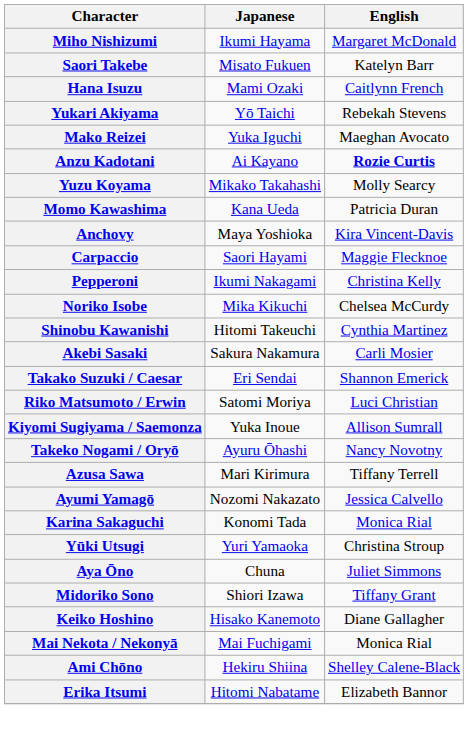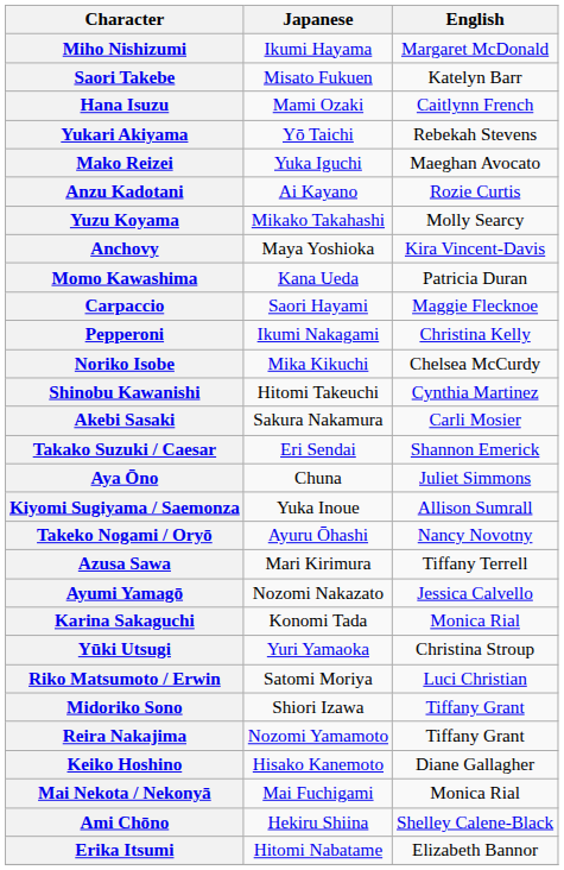 <table class="wikitable" style="text-align:center;">
 <tr>
 <th>Character</th>
 <th>Japanese</th>
 <th>English</th>
 </tr>
 <tr>
 <th><a href='#'>Miho Nishizumi</a></th>
 <td><a href='#'>Ikumi Hayama</a></td>
 <td><a href='#'>Margaret McDonald</a></td>
 </tr>
 <tr>
 <th><a href='#'>Saori Takebe</a></th>
 <td><a href='#'>Misato Fukuen</a></td>
 <td>Katelyn Barr</td>
 </tr>
 <tr>
 <th><a href='#'>Hana Isuzu</a></th>
 <td><a href='#'>Mami Ozaki</a></td>
 <td><a href='#'>Caitlynn French</a></td>
 </tr>
 <tr>
 <th><a href='#'>Yukari Akiyama</a></th>
 <td><a href='#'>Yō Taichi</a></td>
 <td>Rebekah Stevens</td>
 </tr>
 <tr>
 <th><a href='#'>Mako Reizei</a></th>
 <td><a href='#'>Yuka Iguchi</a></td>
 <td>Maeghan Avocato</td>
 </tr>
 <tr>
 <th><a href='#'>Anzu Kadotani</a></th>
 <td><a href='#'>Ai Kayano</a></td>
-<td><strong><a href='#'>Rozie Curtis</a></strong></td>
+<td><a href='#'>Rozie Curtis</a></td>
 </tr>
 <tr>
 <th><a href='#'>Yuzu Koyama</a></th>
 <td><a href='#'>Mikako Takahashi</a></td>
 <td>Molly Searcy</td>
 </tr>
 <tr>
+<th><a href='#'>Anchovy</a></th>
+<td>Maya Yoshioka</td>
+<td><a href='#'>Kira Vincent-Davis</a></td>
+</tr>
+<tr>
 <th><a href='#'>Momo Kawashima</a></th>
 <td><a href='#'>Kana Ueda</a></td>
 <td>Patricia Duran</td>
-</tr>
-<tr>
-<th><a href='#'>Anchovy</a></th>
-<td>Maya Yoshioka</td>
-<td><a href='#'>Kira Vincent-Davis</a></td>
 </tr>
 <tr>
 <th><a href='#'>Carpaccio</a></th>
 <td><a href='#'>Saori Hayami</a></td>
 <td><a href='#'>Maggie Flecknoe</a></td>
 </tr>
 <tr>
 <th><a href='#'>Pepperoni</a></th>
 <td><a href='#'>Ikumi Nakagami</a></td>
 <td><a href='#'>Christina Kelly</a></td>
 </tr>
 <tr>
 <th><a href='#'>Noriko Isobe</a></th>
 <td><a href='#'>Mika Kikuchi</a></td>
 <td>Chelsea McCurdy</td>
 </tr>
 <tr>
 <th><a href='#'>Shinobu Kawanishi</a></th>
 <td>Hitomi Takeuchi</td>
 <td><a href='#'>Cynthia Martinez</a></td>
 </tr>
 <tr>
 <th><a href='#'>Akebi Sasaki</a></th>
 <td>Sakura Nakamura</td>
 <td><a href='#'>Carli Mosier</a></td>
 </tr>
 <tr>
 <th><a href='#'>Takako Suzuki / Caesar</a></th>
 <td><a href='#'>Eri Sendai</a></td>
 <td><a href='#'>Shannon Emerick</a></td>
 </tr>
 <tr>
-<th><a href='#'>Riko Matsumoto / Erwin</a></th>
-<td>Satomi Moriya</td>
-<td><a href='#'>Luci Christian</a></td>
+<th><a href='#'>Aya Ōno</a></th>
+<td>Chuna</td>
+<td><a href='#'>Juliet Simmons</a></td>
 </tr>
 <tr>
 <th><a href='#'>Kiyomi Sugiyama / Saemonza</a></th>
 <td>Yuka Inoue</td>
 <td><a href='#'>Allison Sumrall</a></td>
 </tr>
 <tr>
 <th><a href='#'>Takeko Nogami / Oryō</a></th>
 <td><a href='#'>Ayuru Ōhashi</a></td>
 <td><a href='#'>Nancy Novotny</a></td>
 </tr>
 <tr>
 <th><a href='#'>Azusa Sawa</a></th>
 <td>Mari Kirimura</td>
 <td>Tiffany Terrell</td>
 </tr>
 <tr>
 <th><a href='#'>Ayumi Yamagō</a></th>
 <td>Nozomi Nakazato</td>
 <td><a href='#'>Jessica Calvello</a></td>
 </tr>
 <tr>
 <th><a href='#'>Karina Sakaguchi</a></th>
 <td>Konomi Tada</td>
 <td><a href='#'>Monica Rial</a></td>
 </tr>
 <tr>
 <th><a href='#'>Yūki Utsugi</a></th>
 <td><a href='#'>Yuri Yamaoka</a></td>
 <td>Christina Stroup</td>
 </tr>
 <tr>
-<th><a href='#'>Aya Ōno</a></th>
-<td>Chuna</td>
-<td><a href='#'>Juliet Simmons</a></td>
+<th><a href='#'>Riko Matsumoto / Erwin</a></th>
+<td>Satomi Moriya</td>
+<td><a href='#'>Luci Christian</a></td>
 </tr>
 <tr>
 <th><a href='#'>Midoriko Sono</a></th>
 <td>Shiori Izawa</td>
 <td><a href='#'>Tiffany Grant</a></td>
+</tr>
+<tr>
+<th><a href='#'>Reira Nakajima</a></th>
+<td><a href='#'>Nozomi Yamamoto</a></td>
+<td>Tiffany Grant</td>
 </tr>
 <tr>
 <th><a href='#'>Keiko Hoshino</a></th>
 <td><a href='#'>Hisako Kanemoto</a></td>
 <td>Diane Gallagher</td>
 </tr>
 <tr>
 <th><a href='#'>Mai Nekota / Nekonyā</a></th>
 <td><a href='#'>Mai Fuchigami</a></td>
 <td>Monica Rial</td>
 </tr>
 <tr>
 <th><a href='#'>Ami Chōno</a></th>
 <td><a href='#'>Hekiru Shiina</a></td>
 <td><a href='#'>Shelley Calene-Black</a></td>
 </tr>
 <tr>
 <th><a href='#'>Erika Itsumi</a></th>
 <td><a href='#'>Hitomi Nabatame</a></td>
 <td>Elizabeth Bannor</td>
 </tr>
 <tr>
 </tr>
 </table>
